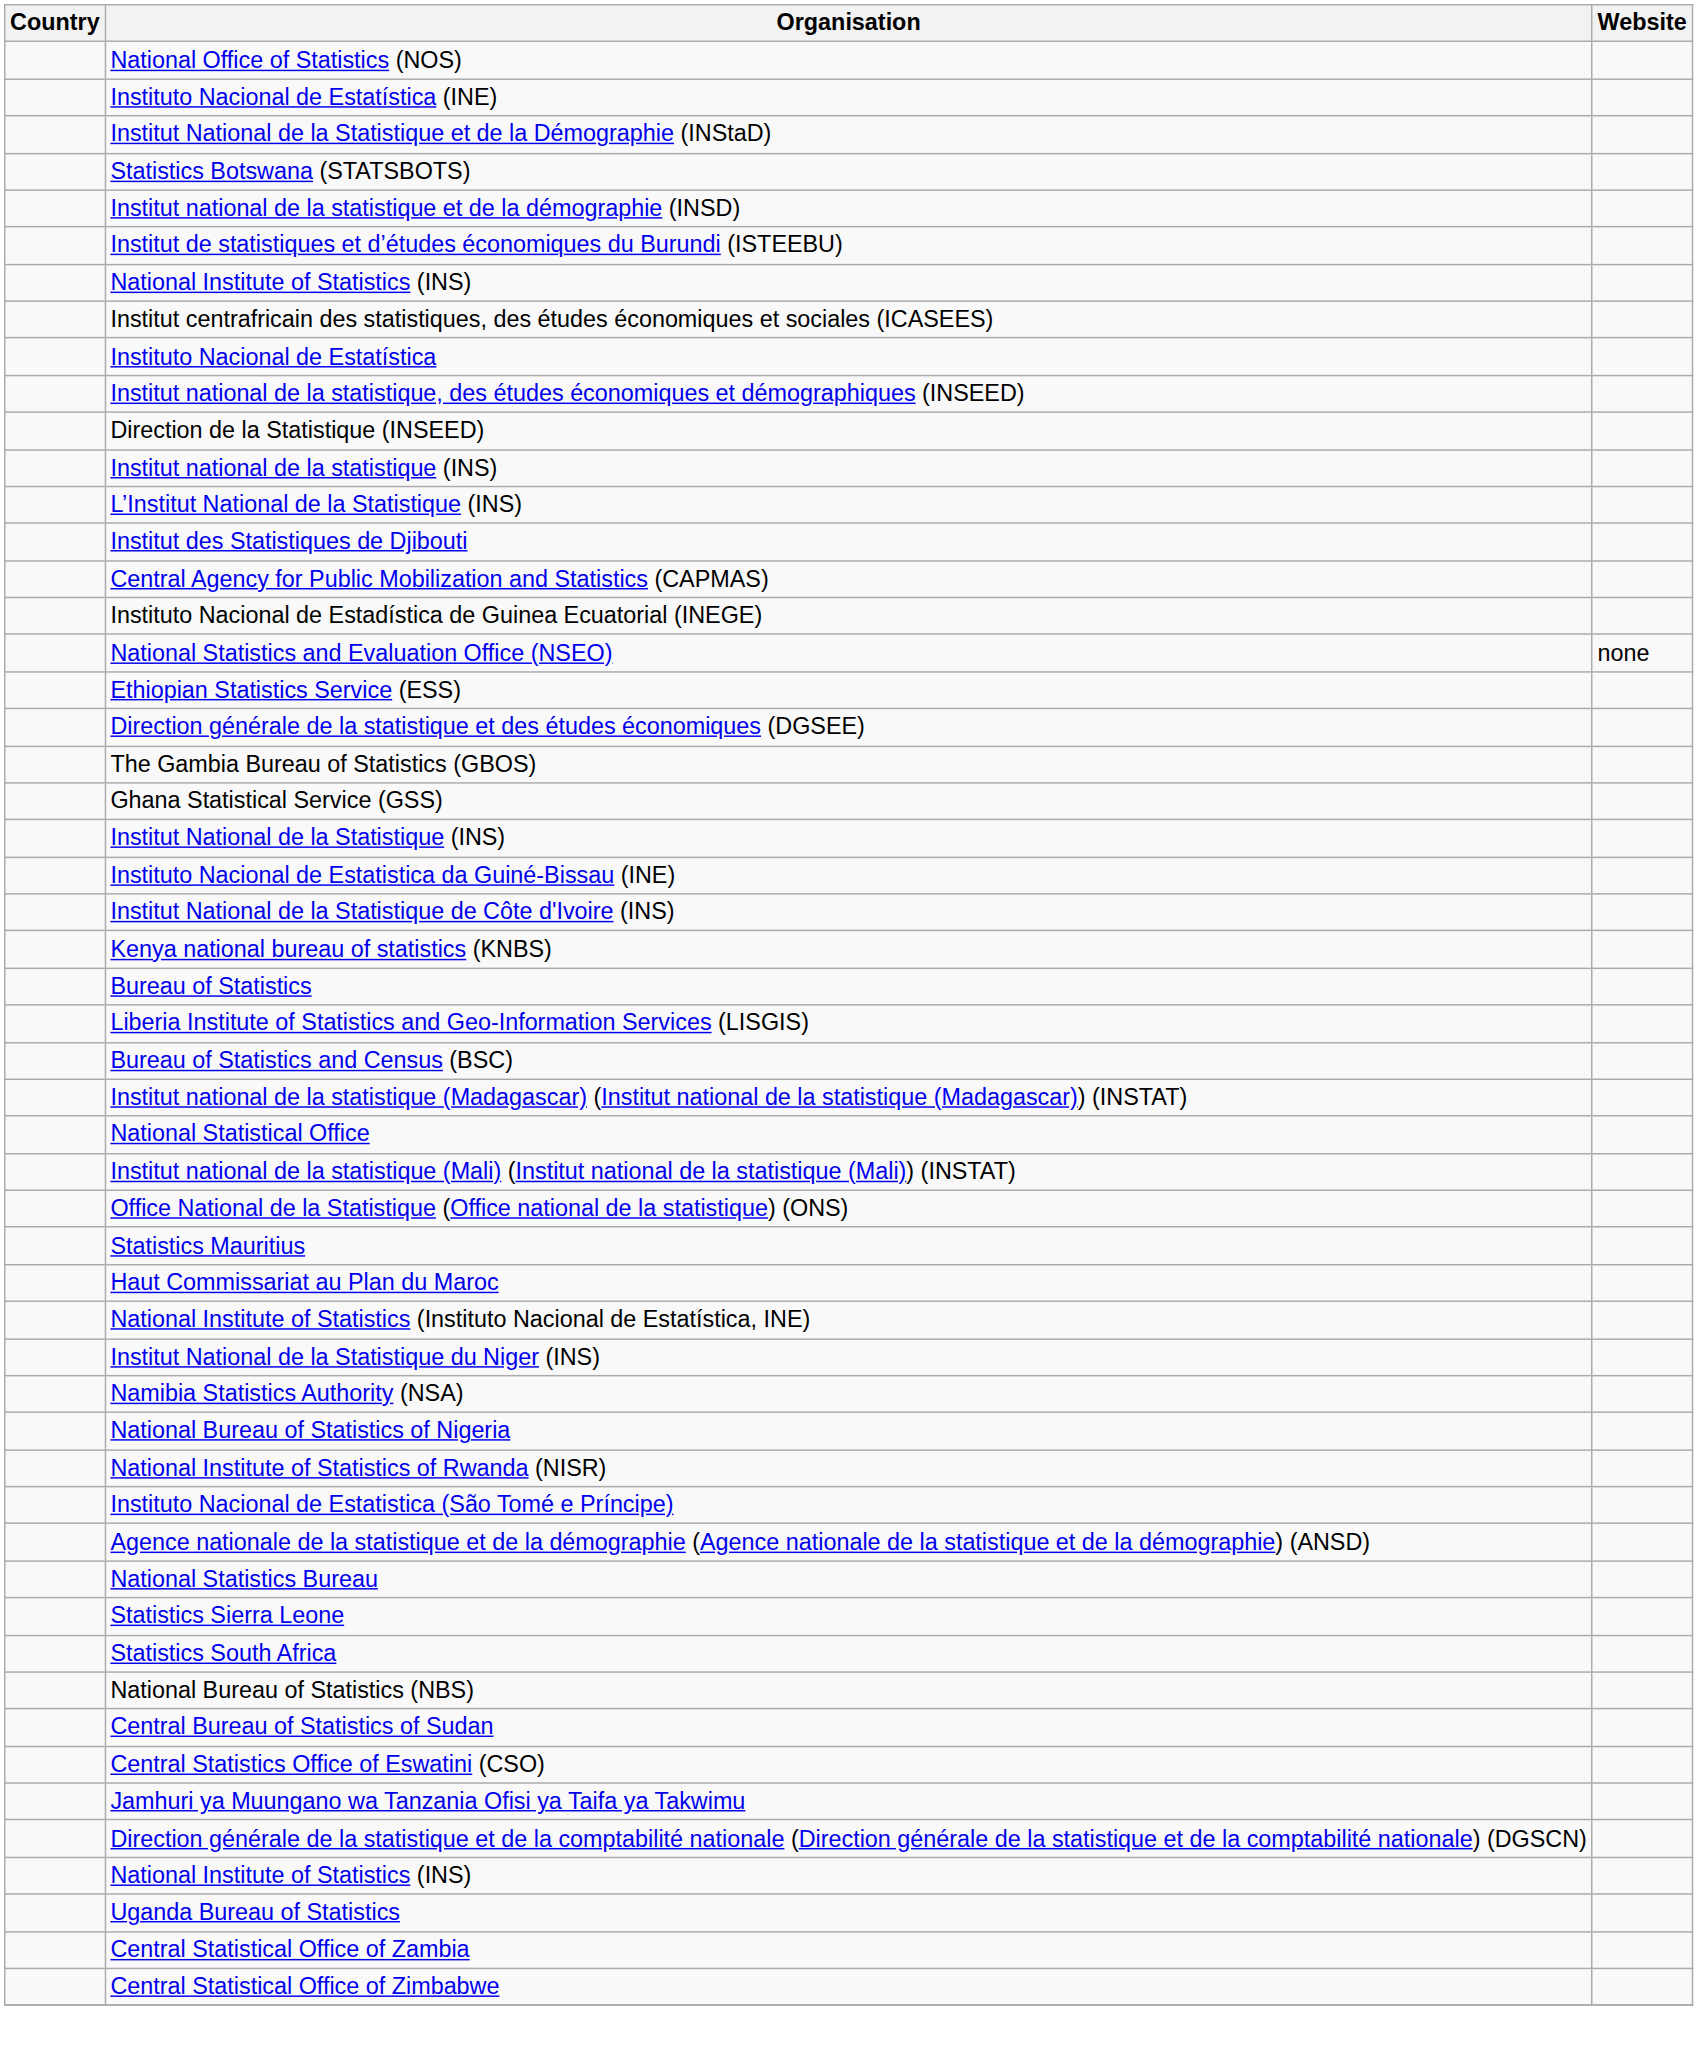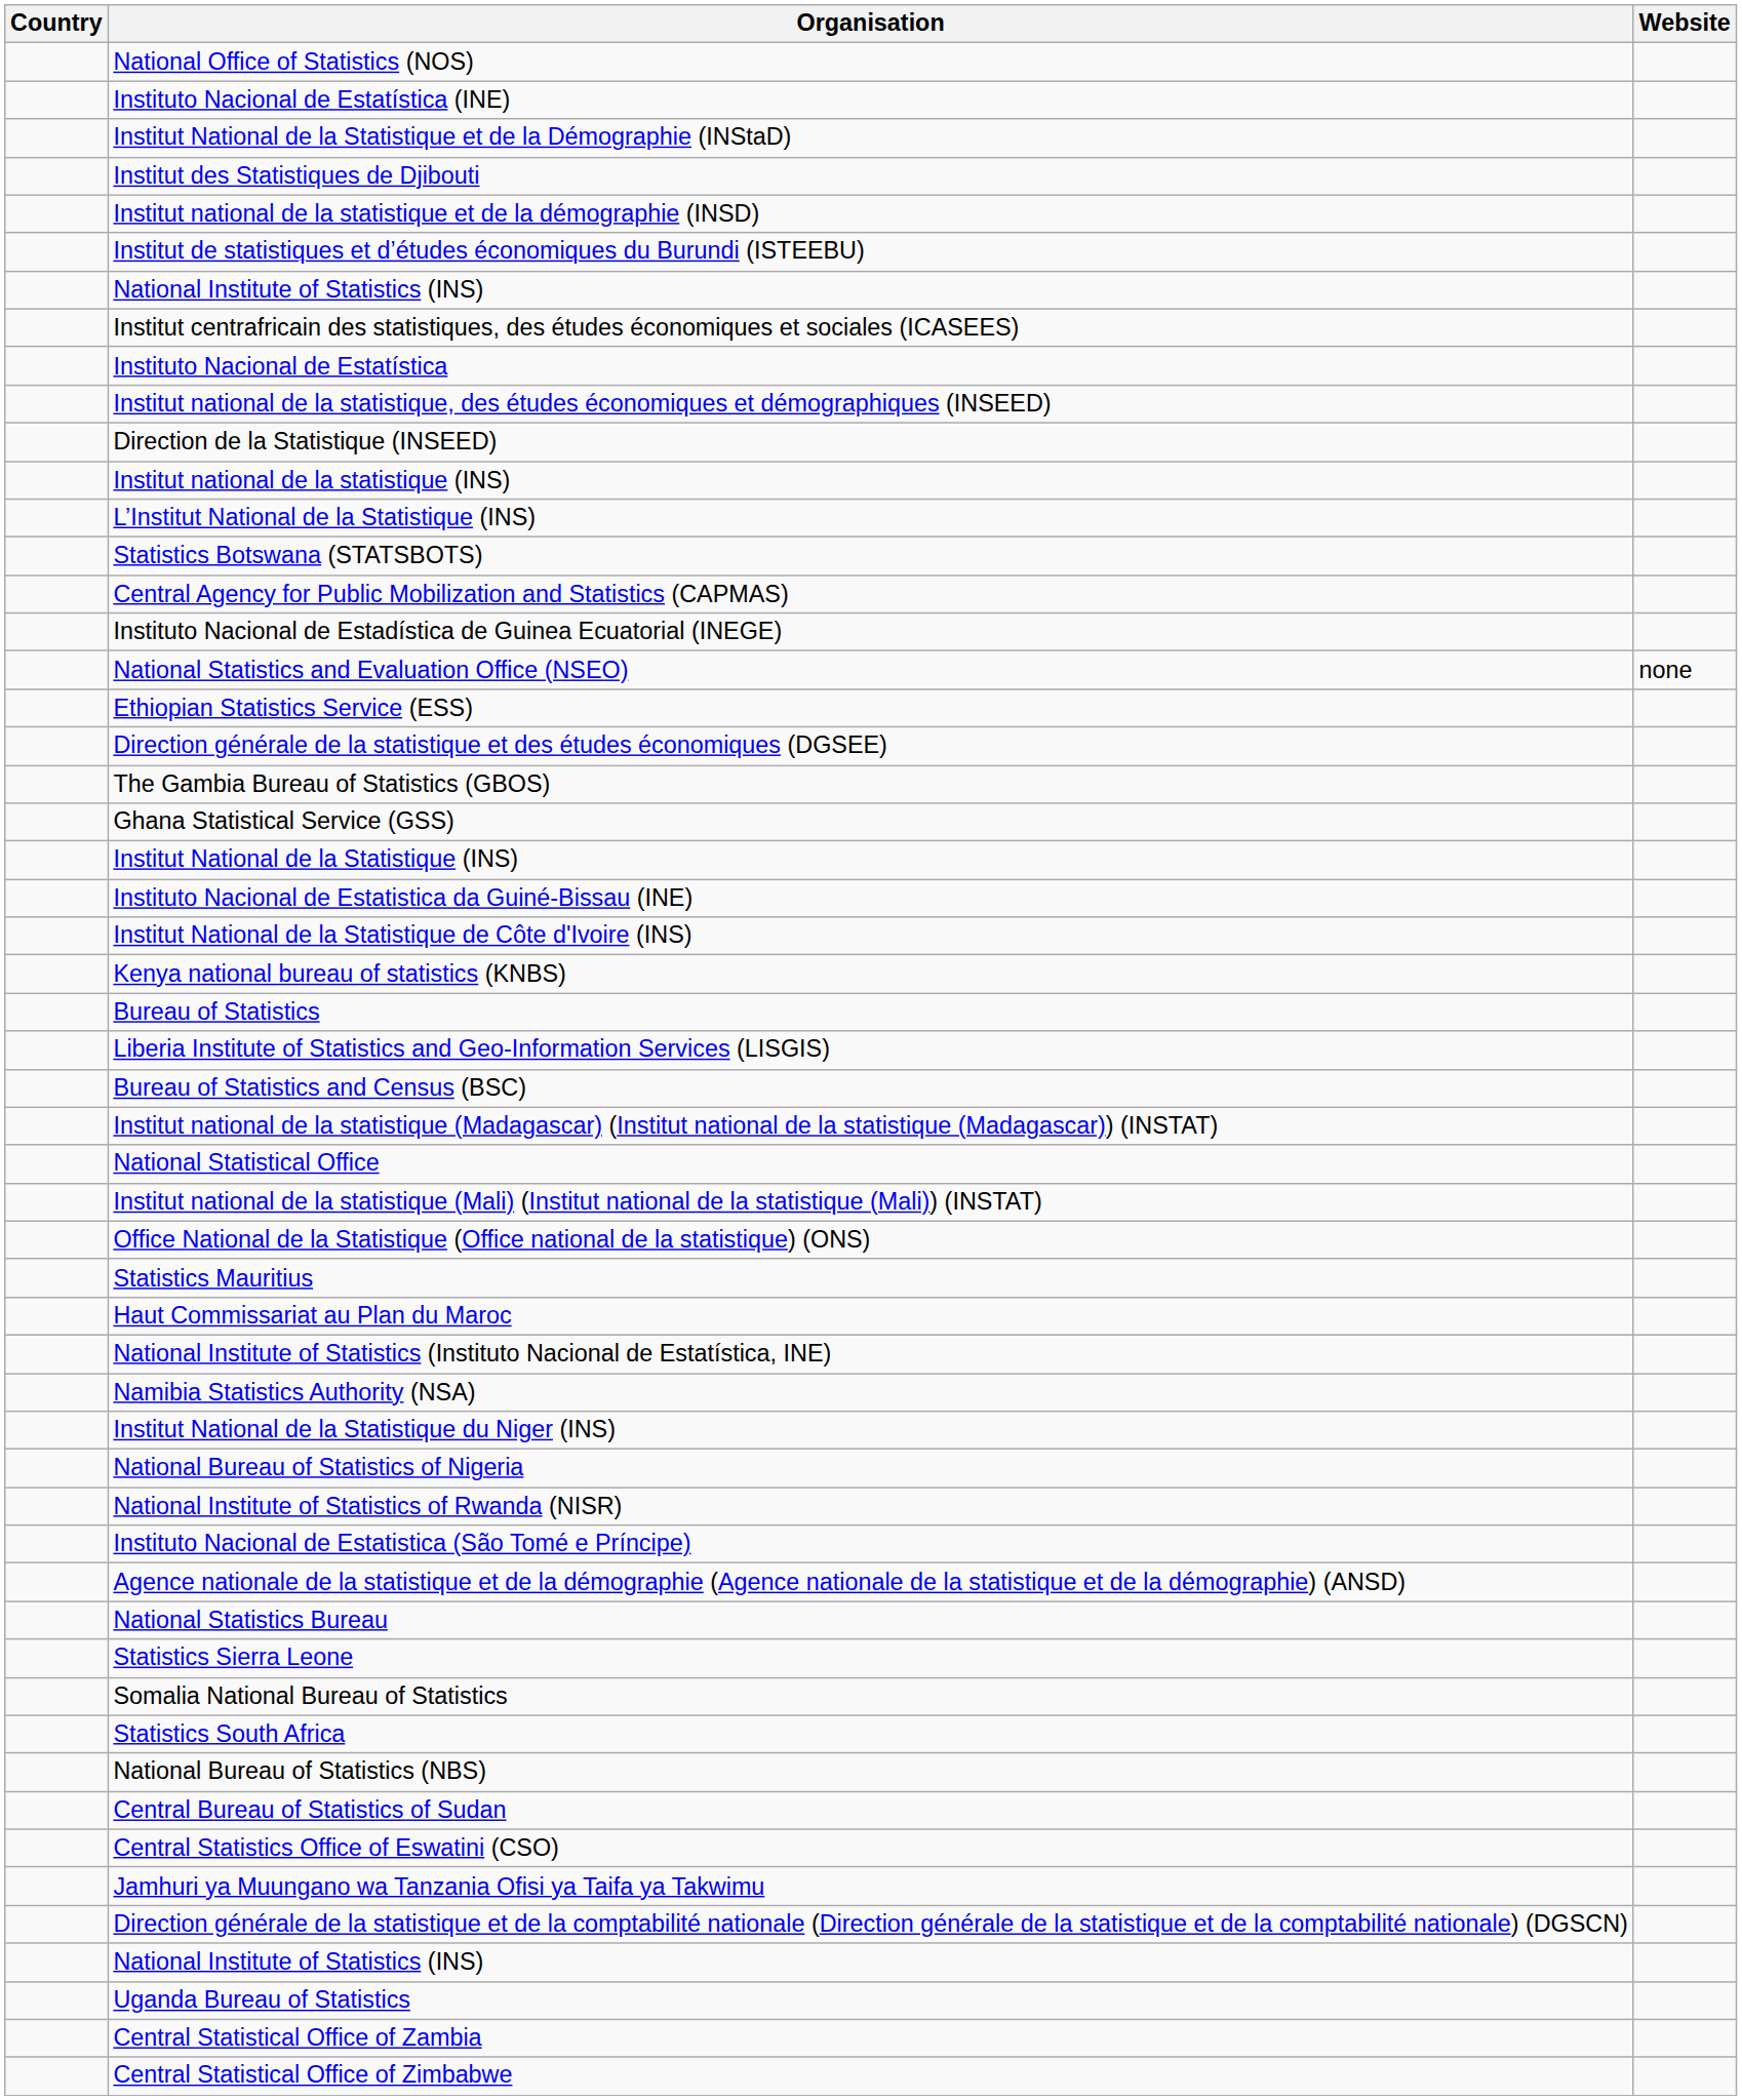 <table class="wikitable sortable">
 <tr>
 <th>Country</th>
 <th>Organisation</th>
 <th>Website</th>
 </tr>
 <tr>
 <td></td>
 <td><a href='#'>National Office of Statistics</a> (NOS)</td>
 <td></td>
 </tr>
 <tr>
 <td></td>
 <td><a href='#'>Instituto Nacional de Estatística</a> (INE)</td>
 <td></td>
 </tr>
 <tr>
 <td></td>
 <td><a href='#'>Institut National de la Statistique et de la Démographie</a> (INStaD)</td>
 <td></td>
 </tr>
 <tr>
 <td></td>
-<td><a href='#'>Statistics Botswana</a> (STATSBOTS)</td>
+<td><a href='#'>Institut des Statistiques de Djibouti</a></td>
 <td></td>
 </tr>
 <tr>
 <td></td>
 <td><a href='#'>Institut national de la statistique et de la démographie</a> (INSD)</td>
 <td></td>
 </tr>
 <tr>
 <td></td>
 <td><a href='#'>Institut de statistiques et d’études économiques du Burundi</a> (ISTEEBU)</td>
 <td></td>
 </tr>
 <tr>
 <td></td>
 <td><a href='#'>National Institute of Statistics</a> (INS)</td>
 <td></td>
 </tr>
 <tr>
 <td></td>
 <td>Institut centrafricain des statistiques, des études économiques et sociales (ICASEES)</td>
 <td></td>
 </tr>
 <tr>
 <td></td>
 <td><a href='#'>Instituto Nacional de Estatística</a></td>
 <td></td>
 </tr>
 <tr>
 <td></td>
 <td><a href='#'>Institut national de la statistique, des études économiques et démographiques</a> (INSEED)</td>
 <td></td>
 </tr>
 <tr>
 <td></td>
 <td>Direction de la Statistique (INSEED)</td>
 <td></td>
 </tr>
 <tr>
 <td></td>
 <td><a href='#'>Institut national de la statistique</a> (INS)</td>
 <td></td>
 </tr>
 <tr>
 <td></td>
 <td><a href='#'>L’Institut National de la Statistique</a> (INS)</td>
 <td></td>
 </tr>
 <tr>
 <td></td>
-<td><a href='#'>Institut des Statistiques de Djibouti</a></td>
+<td><a href='#'>Statistics Botswana</a> (STATSBOTS)</td>
 <td></td>
 </tr>
 <tr>
 <td></td>
 <td><a href='#'>Central Agency for Public Mobilization and Statistics</a> (CAPMAS)</td>
 <td></td>
 </tr>
 <tr>
 <td></td>
 <td>Instituto Nacional de Estadística de Guinea Ecuatorial (INEGE)</td>
 <td></td>
 </tr>
 <tr>
 <td></td>
 <td><a href='#'>National Statistics and Evaluation Office (NSEO)</a></td>
 <td>none</td>
 </tr>
 <tr>
 <td></td>
 <td><a href='#'>Ethiopian Statistics Service</a> (ESS)</td>
 <td></td>
 </tr>
 <tr>
 <td></td>
 <td><a href='#'>Direction générale de la statistique et des études économiques</a> (DGSEE)</td>
 <td></td>
 </tr>
 <tr>
 <td></td>
 <td>The Gambia Bureau of Statistics (GBOS)</td>
 <td></td>
 </tr>
 <tr>
 <td></td>
 <td>Ghana Statistical Service (GSS)</td>
 <td></td>
 </tr>
 <tr>
 <td></td>
 <td><a href='#'>Institut National de la Statistique</a> (INS)</td>
 <td></td>
 </tr>
 <tr>
 <td></td>
 <td><a href='#'>Instituto Nacional de Estatistica da Guiné-Bissau</a> (INE)</td>
 <td></td>
 </tr>
 <tr>
 <td></td>
 <td><a href='#'>Institut National de la Statistique de Côte d'Ivoire</a> (INS)</td>
 <td></td>
 </tr>
 <tr>
 <td></td>
 <td><a href='#'>Kenya national bureau of statistics</a> (KNBS)</td>
 <td></td>
 </tr>
 <tr>
 <td></td>
 <td><a href='#'>Bureau of Statistics</a></td>
 <td></td>
 </tr>
 <tr>
 <td></td>
 <td><a href='#'>Liberia Institute of Statistics and Geo-Information Services</a> (LISGIS)</td>
 <td></td>
 </tr>
 <tr>
 <td></td>
 <td><a href='#'>Bureau of Statistics and Census</a> (BSC)</td>
 <td></td>
 </tr>
 <tr>
 <td></td>
 <td><a href='#'>Institut national de la statistique (Madagascar)</a> (<a href='#'>Institut national de la statistique (Madagascar)</a>) (INSTAT) </td>
 <td></td>
 </tr>
 <tr>
 <td></td>
 <td><a href='#'>National Statistical Office</a></td>
 <td></td>
 </tr>
 <tr>
 <td></td>
 <td><a href='#'>Institut national de la statistique (Mali)</a> (<a href='#'>Institut national de la statistique (Mali)</a>) (INSTAT) </td>
 <td></td>
 </tr>
 <tr>
 <td></td>
 <td><a href='#'>Office National de la Statistique</a> (<a href='#'>Office national de la statistique</a>) (ONS) </td>
 <td></td>
 </tr>
 <tr>
 <td></td>
 <td><a href='#'>Statistics Mauritius</a></td>
 <td></td>
 </tr>
 <tr>
 <td></td>
 <td><a href='#'>Haut Commissariat au Plan du Maroc</a></td>
 <td></td>
 </tr>
 <tr>
 <td></td>
 <td><a href='#'>National Institute of Statistics</a> (Instituto Nacional de Estatística, INE)</td>
 <td></td>
 </tr>
 <tr>
 <td></td>
-<td><a href='#'>Institut National de la Statistique du Niger</a> (INS)</td>
+<td><a href='#'>Namibia Statistics Authority</a> (NSA)</td>
 <td></td>
 </tr>
 <tr>
 <td></td>
-<td><a href='#'>Namibia Statistics Authority</a> (NSA)</td>
+<td><a href='#'>Institut National de la Statistique du Niger</a> (INS)</td>
 <td></td>
 </tr>
 <tr>
 <td></td>
 <td><a href='#'>National Bureau of Statistics of Nigeria</a></td>
 <td></td>
 </tr>
 <tr>
 <td></td>
 <td><a href='#'>National Institute of Statistics of Rwanda</a> (NISR)</td>
 <td></td>
 </tr>
 <tr>
 <td></td>
 <td><a href='#'>Instituto Nacional de Estatistica (São Tomé e Príncipe)</a></td>
 <td></td>
 </tr>
 <tr>
 <td></td>
 <td><a href='#'>Agence nationale de la statistique et de la démographie</a> (<a href='#'>Agence nationale de la statistique et de la démographie</a>) (ANSD) </td>
 <td></td>
 </tr>
 <tr>
 <td></td>
 <td><a href='#'>National Statistics Bureau</a></td>
 <td></td>
 </tr>
 <tr>
 <td></td>
 <td><a href='#'>Statistics Sierra Leone</a></td>
+<td></td>
+</tr>
+<tr>
+<td></td>
+<td>Somalia National Bureau of Statistics</td>
 <td></td>
 </tr>
 <tr>
 <td></td>
 <td><a href='#'>Statistics South Africa</a></td>
 <td></td>
 </tr>
 <tr>
 <td></td>
 <td>National Bureau of Statistics (NBS)</td>
 <td></td>
 </tr>
 <tr>
 <td></td>
 <td><a href='#'>Central Bureau of Statistics of Sudan</a></td>
 <td></td>
 </tr>
 <tr>
 <td></td>
 <td><a href='#'>Central Statistics Office of Eswatini</a> (CSO)</td>
 <td></td>
 </tr>
 <tr>
 <td></td>
 <td><a href='#'>Jamhuri ya Muungano wa Tanzania Ofisi ya Taifa ya Takwimu</a></td>
 <td></td>
 </tr>
 <tr>
 <td></td>
 <td><a href='#'>Direction générale de la statistique et de la comptabilité nationale</a> (<a href='#'>Direction générale de la statistique et de la comptabilité nationale</a>) (DGSCN) </td>
 <td></td>
 </tr>
 <tr>
 <td></td>
 <td><a href='#'>National Institute of Statistics</a> (INS)</td>
 <td></td>
 </tr>
 <tr>
 <td></td>
 <td><a href='#'>Uganda Bureau of Statistics</a></td>
 <td></td>
 </tr>
 <tr>
 <td></td>
 <td><a href='#'>Central Statistical Office of Zambia</a></td>
 <td></td>
 </tr>
 <tr>
 <td></td>
 <td><a href='#'>Central Statistical Office of Zimbabwe</a></td>
 <td></td>
 </tr>
 <tr>
 </tr>
 </table>
